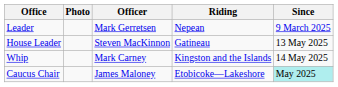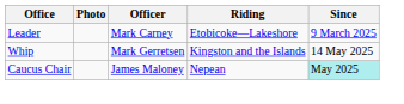 <table class="wikitable">
 <tr>
 <th>Office</th>
 <th>Photo</th>
 <th>Officer</th>
 <th>Riding</th>
 <th>Since</th>
 </tr>
 <tr>
 <td><a href='#'>Leader</a></td>
 <td></td>
-<td><a href='#'>Mark Gerretsen</a></td>
-<td><a href='#'>Nepean</a></td>
+<td><a href='#'>Mark Carney</a></td>
+<td><a href='#'>Etobicoke—Lakeshore</a></td>
 <td><a href='#'>9 March 2025</a></td>
-</tr>
-<tr>
-<td><a href='#'>House Leader</a></td>
-<td></td>
-<td><a href='#'>Steven MacKinnon</a></td>
-<td><a href='#'>Gatineau</a></td>
-<td>13 May 2025</td>
 </tr>
 <tr>
 <td><a href='#'>Whip</a></td>
 <td></td>
-<td><a href='#'>Mark Carney</a></td>
+<td><a href='#'>Mark Gerretsen</a></td>
 <td><a href='#'>Kingston and the Islands</a></td>
 <td>14 May 2025</td>
 </tr>
 <tr>
 <td><a href='#'>Caucus Chair</a></td>
 <td></td>
 <td><a href='#'>James Maloney</a></td>
-<td><a href='#'>Etobicoke—Lakeshore</a></td>
+<td><a href='#'>Nepean</a></td>
 <td style="background: paleturquoise;">May 2025</td>
 </tr>
 </table>
